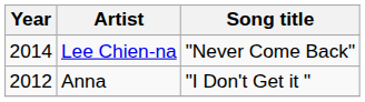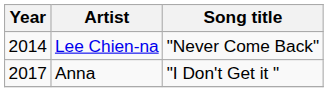 <table class="wikitable sortable">
 <tr>
 <th>Year</th>
 <th>Artist</th>
 <th>Song title</th>
 </tr>
 <tr>
 <td>2014</td>
 <td><a href='#'>Lee Chien-na</a></td>
 <td>"Never Come Back"</td>
 </tr>
 <tr>
-<td>2012</td>
+<td>2017</td>
 <td>Anna</td>
 <td>"I Don't Get it "</td>
 </tr>
 <tr>
 </tr>
 </table>
